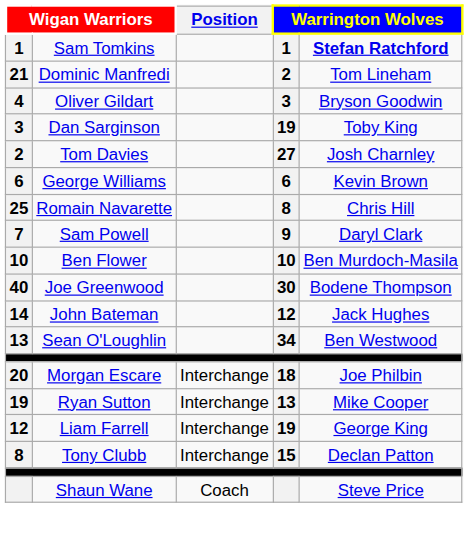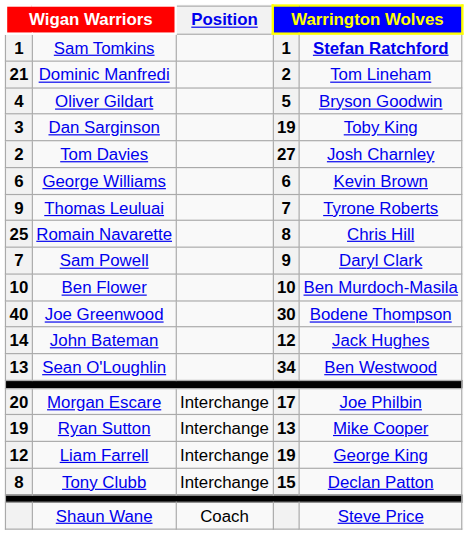 <table class="wikitable" style="float:right; font-size:90%;">
 <tr>
 <th colspan="2"  style="width:138px; background:red; color:white; border:2px solid white;"><strong>Wigan Warriors</strong></th>
 <th><a href='#'>Position</a></th>
 <th colspan="2"  style="width:138px; background:blue; color:yellow; border:2px solid yellow;"><strong>Warrington Wolves</strong></th>
 </tr>
 <tr>
 <th>1</th>
 <td style="text-align:center;"> <a href='#'>Sam Tomkins</a></td>
 <td style="text-align:center;"></td>
 <th>1</th>
 <td style="text-align:center;"><strong> <a href='#'>Stefan Ratchford</a></strong></td>
 </tr>
 <tr>
 <th>21</th>
 <td style="text-align:center;"> <a href='#'>Dominic Manfredi</a></td>
 <td style="text-align:center;"></td>
 <th>2</th>
 <td style="text-align:center;"> <a href='#'>Tom Lineham</a></td>
 </tr>
 <tr>
 <th>4</th>
 <td style="text-align:center;"> <a href='#'>Oliver Gildart</a></td>
 <td style="text-align:center;"></td>
-<th>3</th>
+<th>5</th>
 <td style="text-align:center;"> <a href='#'>Bryson Goodwin</a></td>
 </tr>
 <tr>
 <th>3</th>
 <td style="text-align:center;"> <a href='#'>Dan Sarginson</a></td>
 <td style="text-align:center;"></td>
 <th>19</th>
 <td style="text-align:center;"> <a href='#'>Toby King</a></td>
 </tr>
 <tr>
 <th>2</th>
 <td style="text-align:center;"> <a href='#'>Tom Davies</a></td>
 <td style="text-align:center;"></td>
 <th>27</th>
 <td style="text-align:center;"> <a href='#'>Josh Charnley</a></td>
 </tr>
 <tr>
 <th>6</th>
 <td style="text-align:center;"> <a href='#'>George Williams</a></td>
 <td style="text-align:center;"></td>
 <th>6</th>
 <td style="text-align:center;"> <a href='#'>Kevin Brown</a></td>
+</tr>
+<tr>
+<th>9</th>
+<td style="text-align:center;"> <a href='#'>Thomas Leuluai</a></td>
+<td style="text-align:center;"></td>
+<th>7</th>
+<td style="text-align:center;"> <a href='#'>Tyrone Roberts</a></td>
 </tr>
 <tr>
 <th>25</th>
 <td style="text-align:center;"> <a href='#'>Romain Navarette</a></td>
 <td style="text-align:center;"></td>
 <th>8</th>
 <td style="text-align:center;"> <a href='#'>Chris Hill</a></td>
 </tr>
 <tr>
 <th>7</th>
 <td style="text-align:center;"> <a href='#'>Sam Powell</a></td>
 <td style="text-align:center;"></td>
 <th>9</th>
 <td style="text-align:center;"> <a href='#'>Daryl Clark</a></td>
 </tr>
 <tr>
 <th>10</th>
 <td style="text-align:center;"> <a href='#'>Ben Flower</a></td>
 <td style="text-align:center;"></td>
 <th>10</th>
 <td style="text-align:center;"> <a href='#'>Ben Murdoch-Masila</a></td>
 </tr>
 <tr>
 <th>40</th>
 <td style="text-align:center;"> <a href='#'>Joe Greenwood</a></td>
 <td style="text-align:center;"></td>
 <th>30</th>
 <td style="text-align:center;"> <a href='#'>Bodene Thompson</a></td>
 </tr>
 <tr>
 <th>14</th>
 <td style="text-align:center;"> <a href='#'>John Bateman</a></td>
 <td style="text-align:center;"></td>
 <th>12</th>
 <td style="text-align:center;"> <a href='#'>Jack Hughes</a></td>
 </tr>
 <tr>
 <th>13</th>
 <td style="text-align:center;"> <a href='#'>Sean O'Loughlin</a></td>
 <td style="text-align:center;"></td>
 <th>34</th>
 <td style="text-align:center;"> <a href='#'>Ben Westwood</a></td>
 </tr>
 <tr>
 <td style=background:black; colspan=5></td>
 </tr>
 <tr>
 <th>20</th>
 <td style="text-align:center;"> <a href='#'>Morgan Escare</a></td>
 <td style="text-align:center;">Interchange</td>
-<th>18</th>
+<th>17</th>
 <td style="text-align:center;"> <a href='#'>Joe Philbin</a></td>
 </tr>
 <tr>
 <th>19</th>
 <td style="text-align:center;"> <a href='#'>Ryan Sutton</a></td>
 <td style="text-align:center;">Interchange</td>
 <th>13</th>
 <td style="text-align:center;"> <a href='#'>Mike Cooper</a></td>
 </tr>
 <tr>
 <th>12</th>
 <td style="text-align:center;"> <a href='#'>Liam Farrell</a></td>
 <td style="text-align:center;">Interchange</td>
 <th>19</th>
 <td style="text-align:center;"> <a href='#'>George King</a></td>
 </tr>
 <tr>
 <th>8</th>
 <td style="text-align:center;"> <a href='#'>Tony Clubb</a></td>
 <td style="text-align:center;">Interchange</td>
 <th>15</th>
 <td style="text-align:center;"> <a href='#'>Declan Patton</a></td>
 </tr>
 <tr>
 <td style=background:black; colspan=5></td>
 </tr>
 <tr>
 <th></th>
 <td style="text-align:center;"> <a href='#'>Shaun Wane</a></td>
 <td style="text-align:center;">Coach</td>
 <th></th>
 <td style="text-align:center;"> <a href='#'>Steve Price</a></td>
 </tr>
 </table>
